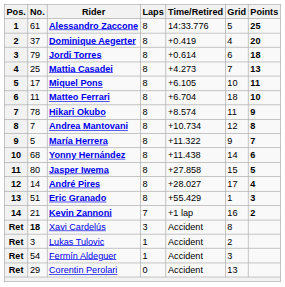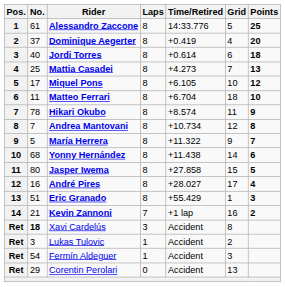 <table class="wikitable" style="font-size:85%;">
 <tr>
 <th>Pos.</th>
 <th>No.</th>
 <th>Rider</th>
 <th>Laps</th>
 <th>Time/Retired</th>
 <th>Grid</th>
 <th>Points</th>
 </tr>
 <tr>
 <th>1</th>
 <td>61</td>
 <td> <strong><a href='#'>Alessandro Zaccone</a></strong></td>
 <td>8</td>
 <td>14:33.776</td>
 <td>5</td>
 <td><strong>25</strong></td>
 </tr>
 <tr>
 <th>2</th>
 <td>37</td>
 <td> <strong><a href='#'>Dominique Aegerter</a></strong></td>
 <td>8</td>
 <td>+0.419</td>
 <td>4</td>
 <td><strong>20</strong></td>
 </tr>
 <tr>
 <th>3</th>
-<td>79</td>
+<td>40</td>
 <td> <strong><a href='#'>Jordi Torres</a></strong></td>
 <td>8</td>
 <td>+0.614</td>
 <td>6</td>
 <td><strong>18</strong></td>
 </tr>
 <tr>
 <th>4</th>
 <td>25</td>
 <td> <strong><a href='#'>Mattia Casadei</a></strong></td>
 <td>8</td>
 <td>+4.273</td>
 <td>7</td>
 <td><strong>13</strong></td>
 </tr>
 <tr>
 <th>5</th>
 <td>17</td>
 <td> <strong><a href='#'>Miquel Pons</a></strong></td>
 <td>8</td>
 <td>+6.105</td>
 <td>10</td>
-<td><strong>11</strong></td>
+<td><strong>12</strong></td>
 </tr>
 <tr>
 <th>6</th>
 <td>11</td>
 <td> <strong><a href='#'>Matteo Ferrari</a></strong></td>
 <td>8</td>
 <td>+6.704</td>
 <td>18</td>
 <td><strong>10</strong></td>
 </tr>
 <tr>
 <th>7</th>
 <td>78</td>
 <td> <strong><a href='#'>Hikari Okubo</a></strong></td>
 <td>8</td>
 <td>+8.574</td>
 <td>11</td>
 <td><strong>9</strong></td>
 </tr>
 <tr>
 <th>8</th>
 <td>7</td>
 <td> <strong><a href='#'>Andrea Mantovani</a></strong></td>
 <td>8</td>
 <td>+10.734</td>
 <td>12</td>
 <td><strong>8</strong></td>
 </tr>
 <tr>
 <th>9</th>
 <td>5</td>
 <td> <strong><a href='#'>María Herrera</a></strong></td>
 <td>8</td>
 <td>+11.322</td>
 <td>9</td>
 <td><strong>7</strong></td>
 </tr>
 <tr>
 <th>10</th>
 <td>68</td>
 <td> <strong><a href='#'>Yonny Hernández</a></strong></td>
 <td>8</td>
 <td>+11.438</td>
 <td>14</td>
 <td><strong>6</strong></td>
 </tr>
 <tr>
 <th>11</th>
 <td>80</td>
 <td> <strong><a href='#'>Jasper Iwema</a></strong></td>
 <td>8</td>
 <td>+27.858</td>
 <td>15</td>
 <td><strong>5</strong></td>
 </tr>
 <tr>
 <th>12</th>
-<td>14</td>
+<td>16</td>
 <td> <strong><a href='#'>André Pires</a></strong></td>
 <td>8</td>
 <td>+28.027</td>
 <td>17</td>
 <td><strong>4</strong></td>
 </tr>
 <tr>
 <th>13</th>
 <td>51</td>
 <td> <strong><a href='#'>Eric Granado</a></strong></td>
 <td>8</td>
 <td>+55.429</td>
 <td>1</td>
 <td><strong>3</strong></td>
 </tr>
 <tr>
 <th>14</th>
 <td>21</td>
 <td> <strong><a href='#'>Kevin Zannoni</a></strong></td>
 <td>7</td>
 <td>+1 lap</td>
 <td>16</td>
 <td><strong>2</strong></td>
 </tr>
 <tr>
 <th>Ret</th>
 <td><strong>18</strong></td>
 <td> <a href='#'>Xavi Cardelús</a></td>
 <td>3</td>
 <td>Accident</td>
 <td>8</td>
 <td></td>
 </tr>
 <tr>
 <th>Ret</th>
 <td>3</td>
 <td> <a href='#'>Lukas Tulovic</a></td>
 <td>1</td>
 <td>Accident</td>
 <td>2</td>
 <td></td>
 </tr>
 <tr>
 <th>Ret</th>
 <td>54</td>
 <td> <a href='#'>Fermín Aldeguer</a></td>
 <td>1</td>
 <td>Accident</td>
 <td>3</td>
 <td></td>
 </tr>
 <tr>
 <th>Ret</th>
 <td>29</td>
 <td> <a href='#'>Corentin Perolari</a></td>
 <td>0</td>
 <td>Accident</td>
 <td>13</td>
 <td></td>
 </tr>
 <tr>
 <th colspan=7></th>
 </tr>
 </table>
